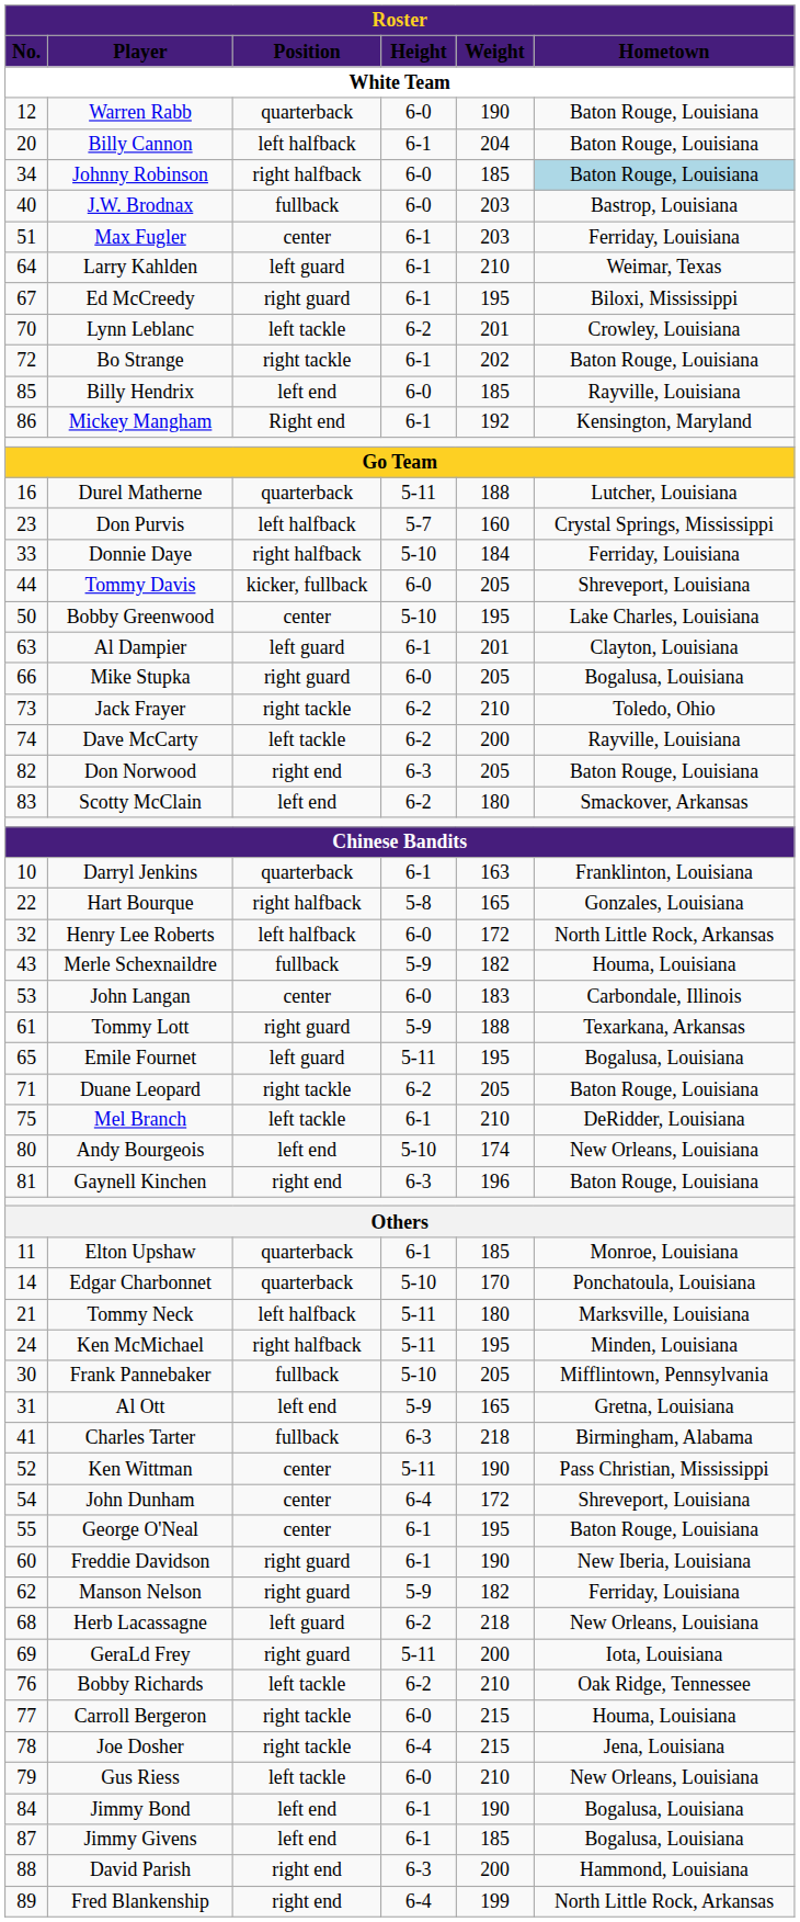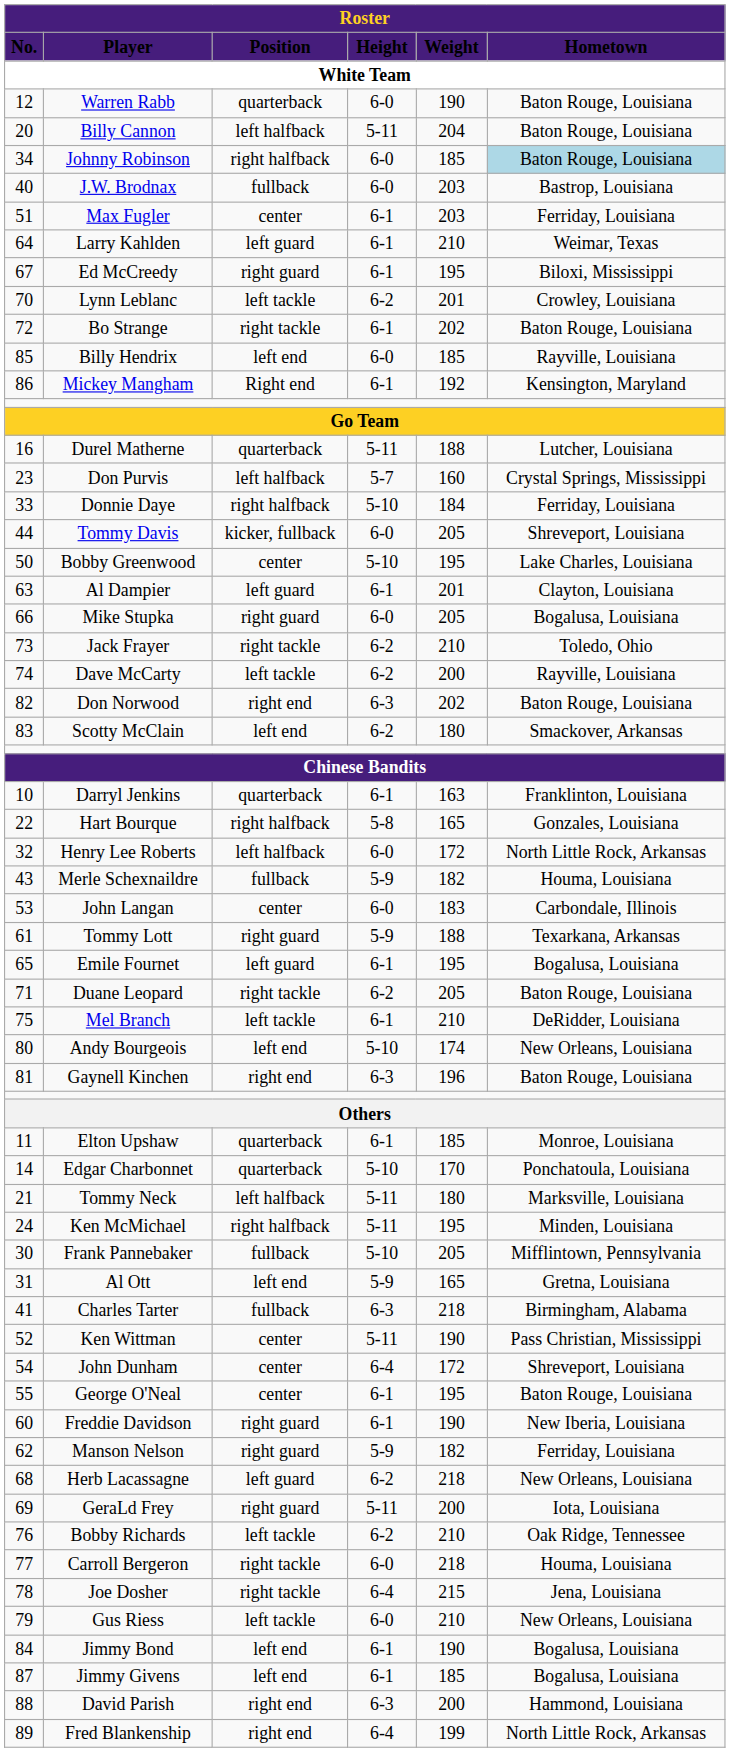 <table class="wikitable collapsible" style="margin: left; text-align:right; width:650px;">
 <tr>
 <th style="background-color:#461d7c; color:#FDD023;" colspan="6">Roster</th>
 </tr>
 <tr style="text-align:center;">
 <th style="background:#461d7c;" align="center"><span>No.</span></th>
 <th style="background:#461d7c;" align="center"><span>Player</span></th>
 <th style="background:#461d7c;" align="center"><span>Position</span></th>
 <th style="background:#461d7c;" align="center"><span>Height</span></th>
 <th style="background:#461d7c;" align="center"><span>Weight</span></th>
 <th style="background:#461d7c;" align="center"><span>Hometown</span></th>
 </tr>
 <tr style="text-align:center;">
 <th style="background:#FFFFFF;" align="center;" colspan="6">White Team</th>
 </tr>
 <tr style="text-align:center;">
 <td>12</td>
 <td><a href='#'>Warren Rabb</a></td>
 <td>quarterback</td>
 <td>6-0</td>
 <td>190</td>
 <td>Baton Rouge, Louisiana</td>
 </tr>
 <tr style="text-align:center;">
 <td>20</td>
 <td><a href='#'>Billy Cannon</a></td>
 <td>left halfback</td>
-<td>6-1</td>
+<td>5-11</td>
 <td>204</td>
 <td>Baton Rouge, Louisiana</td>
 </tr>
 <tr style="text-align:center;">
 <td>34</td>
 <td><a href='#'>Johnny Robinson</a></td>
 <td>right halfback</td>
 <td>6-0</td>
 <td>185</td>
 <td style="background: lightblue;">Baton Rouge, Louisiana</td>
 </tr>
 <tr style="text-align:center;">
 <td>40</td>
 <td><a href='#'>J.W. Brodnax</a></td>
 <td>fullback</td>
 <td>6-0</td>
 <td>203</td>
 <td>Bastrop, Louisiana</td>
 </tr>
 <tr style="text-align:center;">
 <td>51</td>
 <td><a href='#'>Max Fugler</a></td>
 <td>center</td>
 <td>6-1</td>
 <td>203</td>
 <td>Ferriday, Louisiana</td>
 </tr>
 <tr style="text-align:center;">
 <td>64</td>
 <td>Larry Kahlden</td>
 <td>left guard</td>
 <td>6-1</td>
 <td>210</td>
 <td>Weimar, Texas</td>
 </tr>
 <tr style="text-align:center;">
 <td>67</td>
 <td>Ed McCreedy</td>
 <td>right guard</td>
 <td>6-1</td>
 <td>195</td>
 <td>Biloxi, Mississippi</td>
 </tr>
 <tr style="text-align:center;">
 <td>70</td>
 <td>Lynn Leblanc</td>
 <td>left tackle</td>
 <td>6-2</td>
 <td>201</td>
 <td>Crowley, Louisiana</td>
 </tr>
 <tr style="text-align:center;">
 <td>72</td>
 <td>Bo Strange</td>
 <td>right tackle</td>
 <td>6-1</td>
 <td>202</td>
 <td>Baton Rouge, Louisiana</td>
 </tr>
 <tr style="text-align:center;">
 <td>85</td>
 <td>Billy Hendrix</td>
 <td>left end</td>
 <td>6-0</td>
 <td>185</td>
 <td>Rayville, Louisiana</td>
 </tr>
 <tr style="text-align:center;">
 <td>86</td>
 <td><a href='#'>Mickey Mangham</a></td>
 <td>Right end</td>
 <td>6-1</td>
 <td>192</td>
 <td>Kensington, Maryland</td>
 </tr>
 <tr>
 <td colspan=6;></td>
 </tr>
 <tr>
 <th style="background:#FDD023;" align="center;" colspan="6">Go Team</th>
 </tr>
 <tr style="text-align:center;">
 <td>16</td>
 <td>Durel Matherne</td>
 <td>quarterback</td>
 <td>5-11</td>
 <td>188</td>
 <td>Lutcher, Louisiana</td>
 </tr>
 <tr style="text-align:center;">
 <td>23</td>
 <td>Don Purvis</td>
 <td>left halfback</td>
 <td>5-7</td>
 <td>160</td>
 <td>Crystal Springs, Mississippi</td>
 </tr>
 <tr style="text-align:center;">
 <td>33</td>
 <td>Donnie Daye</td>
 <td>right halfback</td>
 <td>5-10</td>
 <td>184</td>
 <td>Ferriday, Louisiana</td>
 </tr>
 <tr style="text-align:center;">
 <td>44</td>
 <td><a href='#'>Tommy Davis</a></td>
 <td>kicker, fullback</td>
 <td>6-0</td>
 <td>205</td>
 <td>Shreveport, Louisiana</td>
 </tr>
 <tr style="text-align:center;">
 <td>50</td>
 <td>Bobby Greenwood</td>
 <td>center</td>
 <td>5-10</td>
 <td>195</td>
 <td>Lake Charles, Louisiana</td>
 </tr>
 <tr style="text-align:center;">
 <td>63</td>
 <td>Al Dampier</td>
 <td>left guard</td>
 <td>6-1</td>
 <td>201</td>
 <td>Clayton, Louisiana</td>
 </tr>
 <tr style="text-align:center;">
 <td>66</td>
 <td>Mike Stupka</td>
 <td>right guard</td>
 <td>6-0</td>
 <td>205</td>
 <td>Bogalusa, Louisiana</td>
 </tr>
 <tr style="text-align:center;">
 <td>73</td>
 <td>Jack Frayer</td>
 <td>right tackle</td>
 <td>6-2</td>
 <td>210</td>
 <td>Toledo, Ohio</td>
 </tr>
 <tr style="text-align:center;">
 <td>74</td>
 <td>Dave McCarty</td>
 <td>left tackle</td>
 <td>6-2</td>
 <td>200</td>
 <td>Rayville, Louisiana</td>
 </tr>
 <tr style="text-align:center;">
 <td>82</td>
 <td>Don Norwood</td>
 <td>right end</td>
 <td>6-3</td>
-<td>205</td>
+<td>202</td>
 <td>Baton Rouge, Louisiana</td>
 </tr>
 <tr style="text-align:center;">
 <td>83</td>
 <td>Scotty McClain</td>
 <td>left end</td>
 <td>6-2</td>
 <td>180</td>
 <td>Smackover, Arkansas</td>
 </tr>
 <tr>
 <td colspan=6></td>
 </tr>
 <tr>
 <th style="background:#461d7c; color:#FFFFFF;" align="center;" colspan="6">Chinese Bandits</th>
 </tr>
 <tr style="text-align:center;">
 <td>10</td>
 <td>Darryl Jenkins</td>
 <td>quarterback</td>
 <td>6-1</td>
 <td>163</td>
 <td>Franklinton, Louisiana</td>
 </tr>
 <tr style="text-align:center;">
 <td>22</td>
 <td>Hart Bourque</td>
 <td>right halfback</td>
 <td>5-8</td>
 <td>165</td>
 <td>Gonzales, Louisiana</td>
 </tr>
 <tr style="text-align:center;">
 <td>32</td>
 <td>Henry Lee Roberts</td>
 <td>left halfback</td>
 <td>6-0</td>
 <td>172</td>
 <td>North Little Rock, Arkansas</td>
 </tr>
 <tr style="text-align:center;">
 <td>43</td>
 <td>Merle Schexnaildre</td>
 <td>fullback</td>
 <td>5-9</td>
 <td>182</td>
 <td>Houma, Louisiana</td>
 </tr>
 <tr style="text-align:center;">
 <td>53</td>
 <td>John Langan</td>
 <td>center</td>
 <td>6-0</td>
 <td>183</td>
 <td>Carbondale, Illinois</td>
 </tr>
 <tr style="text-align:center;">
 <td>61</td>
 <td>Tommy Lott</td>
 <td>right guard</td>
 <td>5-9</td>
 <td>188</td>
 <td>Texarkana, Arkansas</td>
 </tr>
 <tr style="text-align:center;">
 <td>65</td>
 <td>Emile Fournet</td>
 <td>left guard</td>
-<td>5-11</td>
+<td>6-1</td>
 <td>195</td>
 <td>Bogalusa, Louisiana</td>
 </tr>
 <tr style="text-align:center;">
 <td>71</td>
 <td>Duane Leopard</td>
 <td>right tackle</td>
 <td>6-2</td>
 <td>205</td>
 <td>Baton Rouge, Louisiana</td>
 </tr>
 <tr style="text-align:center;">
 <td>75</td>
 <td><a href='#'>Mel Branch</a></td>
 <td>left tackle</td>
 <td>6-1</td>
 <td>210</td>
 <td>DeRidder, Louisiana</td>
 </tr>
 <tr style="text-align:center;">
 <td>80</td>
 <td>Andy Bourgeois</td>
 <td>left end</td>
 <td>5-10</td>
 <td>174</td>
 <td>New Orleans, Louisiana</td>
 </tr>
 <tr style="text-align:center;">
 <td>81</td>
 <td>Gaynell Kinchen</td>
 <td>right end</td>
 <td>6-3</td>
 <td>196</td>
 <td>Baton Rouge, Louisiana</td>
 </tr>
 <tr>
 <td colspan=6></td>
 </tr>
 <tr>
 <th colspan="6">Others</th>
 </tr>
 <tr style="text-align:center;">
 <td>11</td>
 <td>Elton Upshaw</td>
 <td>quarterback</td>
 <td>6-1</td>
 <td>185</td>
 <td>Monroe, Louisiana</td>
 </tr>
 <tr style="text-align:center;">
 <td>14</td>
 <td>Edgar Charbonnet</td>
 <td>quarterback</td>
 <td>5-10</td>
 <td>170</td>
 <td>Ponchatoula, Louisiana</td>
 </tr>
 <tr style="text-align:center;">
 <td>21</td>
 <td>Tommy Neck</td>
 <td>left halfback</td>
 <td>5-11</td>
 <td>180</td>
 <td>Marksville, Louisiana</td>
 </tr>
 <tr style="text-align:center;">
 <td>24</td>
 <td>Ken McMichael</td>
 <td>right halfback</td>
 <td>5-11</td>
 <td>195</td>
 <td>Minden, Louisiana</td>
 </tr>
 <tr style="text-align:center;">
 <td>30</td>
 <td>Frank Pannebaker</td>
 <td>fullback</td>
 <td>5-10</td>
 <td>205</td>
 <td>Mifflintown, Pennsylvania</td>
 </tr>
 <tr style="text-align:center;">
 <td>31</td>
 <td>Al Ott</td>
 <td>left end</td>
 <td>5-9</td>
 <td>165</td>
 <td>Gretna, Louisiana</td>
 </tr>
 <tr style="text-align:center;">
 <td>41</td>
 <td>Charles Tarter</td>
 <td>fullback</td>
 <td>6-3</td>
 <td>218</td>
 <td>Birmingham, Alabama</td>
 </tr>
 <tr style="text-align:center;">
 <td>52</td>
 <td>Ken Wittman</td>
 <td>center</td>
 <td>5-11</td>
 <td>190</td>
 <td>Pass Christian, Mississippi</td>
 </tr>
 <tr style="text-align:center;">
 <td>54</td>
 <td>John Dunham</td>
 <td>center</td>
 <td>6-4</td>
 <td>172</td>
 <td>Shreveport, Louisiana</td>
 </tr>
 <tr style="text-align:center;">
 <td>55</td>
 <td>George O'Neal</td>
 <td>center</td>
 <td>6-1</td>
 <td>195</td>
 <td>Baton Rouge, Louisiana</td>
 </tr>
 <tr style="text-align:center;">
 <td>60</td>
 <td>Freddie Davidson</td>
 <td>right guard</td>
 <td>6-1</td>
 <td>190</td>
 <td>New Iberia, Louisiana</td>
 </tr>
 <tr style="text-align:center;">
 <td>62</td>
 <td>Manson Nelson</td>
 <td>right guard</td>
 <td>5-9</td>
 <td>182</td>
 <td>Ferriday, Louisiana</td>
 </tr>
 <tr style="text-align:center;">
 <td>68</td>
 <td>Herb Lacassagne</td>
 <td>left guard</td>
 <td>6-2</td>
 <td>218</td>
 <td>New Orleans, Louisiana</td>
 </tr>
 <tr style="text-align:center;">
 <td>69</td>
 <td>GeraLd Frey</td>
 <td>right guard</td>
 <td>5-11</td>
 <td>200</td>
 <td>Iota, Louisiana</td>
 </tr>
 <tr style="text-align:center;">
 <td>76</td>
 <td>Bobby Richards</td>
 <td>left tackle</td>
 <td>6-2</td>
 <td>210</td>
 <td>Oak Ridge, Tennessee</td>
 </tr>
 <tr style="text-align:center;">
 <td>77</td>
 <td>Carroll Bergeron</td>
 <td>right tackle</td>
 <td>6-0</td>
-<td>215</td>
+<td>218</td>
 <td>Houma, Louisiana</td>
 </tr>
 <tr style="text-align:center;">
 <td>78</td>
 <td>Joe Dosher</td>
 <td>right tackle</td>
 <td>6-4</td>
 <td>215</td>
 <td>Jena, Louisiana</td>
 </tr>
 <tr style="text-align:center;">
 <td>79</td>
 <td>Gus Riess</td>
 <td>left tackle</td>
 <td>6-0</td>
 <td>210</td>
 <td>New Orleans, Louisiana</td>
 </tr>
 <tr style="text-align:center;">
 <td>84</td>
 <td>Jimmy Bond</td>
 <td>left end</td>
 <td>6-1</td>
 <td>190</td>
 <td>Bogalusa, Louisiana</td>
 </tr>
 <tr style="text-align:center;">
 <td>87</td>
 <td>Jimmy Givens</td>
 <td>left end</td>
 <td>6-1</td>
 <td>185</td>
 <td>Bogalusa, Louisiana</td>
 </tr>
 <tr style="text-align:center;">
 <td>88</td>
 <td>David Parish</td>
 <td>right end</td>
 <td>6-3</td>
 <td>200</td>
 <td>Hammond, Louisiana</td>
 </tr>
 <tr style="text-align:center;">
 <td>89</td>
 <td>Fred Blankenship</td>
 <td>right end</td>
 <td>6-4</td>
 <td>199</td>
 <td>North Little Rock, Arkansas</td>
 </tr>
 </table>
